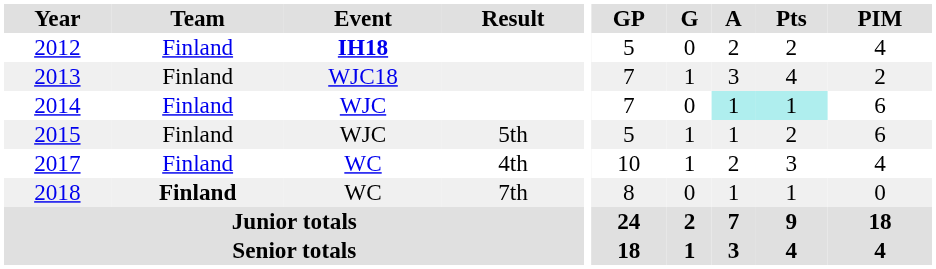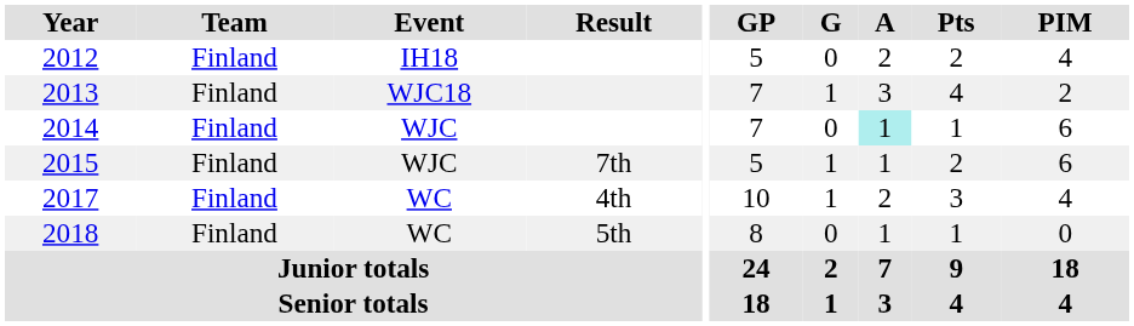 <table border="0" cellpadding="1" cellspacing="0" ID="Table3" style="text-align:center; width:40em;">
 <tr bgcolor="#e0e0e0">
 <th>Year</th>
 <th>Team</th>
 <th>Event</th>
 <th>Result</th>
 <th rowspan="99" bgcolor="#ffffff"></th>
 <th>GP</th>
 <th>G</th>
 <th>A</th>
 <th>Pts</th>
 <th>PIM</th>
 </tr>
 <tr>
 <td><a href='#'>2012</a></td>
 <td><a href='#'>Finland</a></td>
-<td><strong><a href='#'>IH18</a></strong></td>
+<td><a href='#'>IH18</a></td>
 <td></td>
 <td>5</td>
 <td>0</td>
 <td>2</td>
 <td>2</td>
 <td>4</td>
 </tr>
 <tr bgcolor="#f0f0f0">
 <td><a href='#'>2013</a></td>
 <td>Finland</td>
 <td><a href='#'>WJC18</a></td>
 <td></td>
 <td>7</td>
 <td>1</td>
 <td>3</td>
 <td>4</td>
 <td>2</td>
 </tr>
 <tr>
 <td><a href='#'>2014</a></td>
 <td><a href='#'>Finland</a></td>
 <td><a href='#'>WJC</a></td>
 <td></td>
 <td>7</td>
 <td>0</td>
 <td style="background: paleturquoise;">1</td>
-<td style="background: paleturquoise;">1</td>
+<td>1</td>
 <td>6</td>
 </tr>
 <tr bgcolor="#f0f0f0">
 <td><a href='#'>2015</a></td>
 <td>Finland</td>
 <td>WJC</td>
-<td>5th</td>
+<td>7th</td>
 <td>5</td>
 <td>1</td>
 <td>1</td>
 <td>2</td>
 <td>6</td>
 </tr>
 <tr>
 <td><a href='#'>2017</a></td>
 <td><a href='#'>Finland</a></td>
 <td><a href='#'>WC</a></td>
 <td>4th</td>
 <td>10</td>
 <td>1</td>
 <td>2</td>
 <td>3</td>
 <td>4</td>
 </tr>
 <tr bgcolor="#f0f0f0">
 <td><a href='#'>2018</a></td>
-<td><strong>Finland</strong></td>
+<td>Finland</td>
 <td>WC</td>
-<td>7th</td>
+<td>5th</td>
 <td>8</td>
 <td>0</td>
 <td>1</td>
 <td>1</td>
 <td>0</td>
 </tr>
 <tr bgcolor="#e0e0e0">
 <th colspan="4">Junior totals</th>
 <th>24</th>
 <th>2</th>
 <th>7</th>
 <th>9</th>
 <th>18</th>
 </tr>
 <tr bgcolor="#e0e0e0">
 <th colspan="4">Senior totals</th>
 <th>18</th>
 <th>1</th>
 <th>3</th>
 <th>4</th>
 <th>4</th>
 </tr>
 </table>
